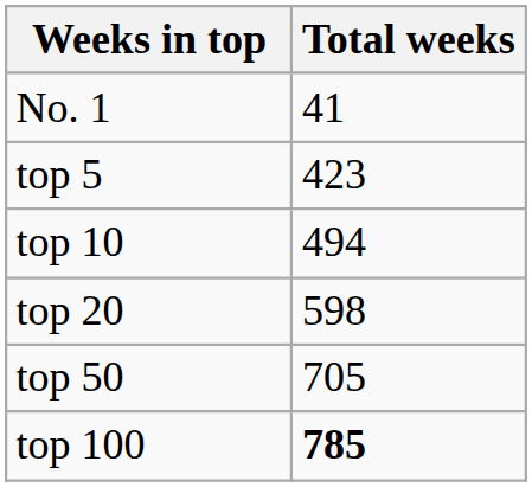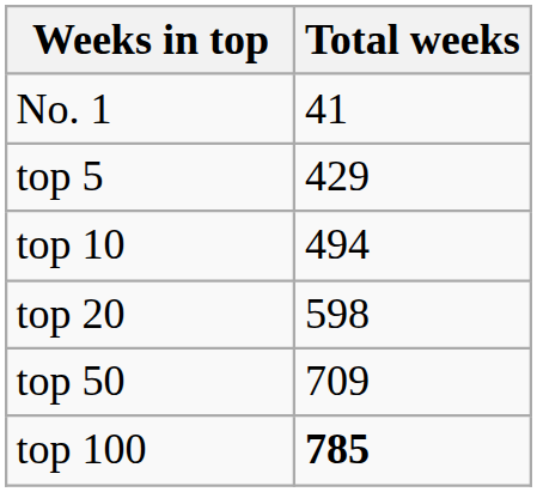 <table class="sortable wikitable">
 <tr>
 <th width=100>Weeks in top</th>
 <th>Total weeks</th>
 </tr>
 <tr>
 <td>No. 1</td>
 <td>41</td>
 </tr>
 <tr>
 <td>top 5</td>
-<td>423</td>
+<td>429</td>
 </tr>
 <tr>
 <td>top 10</td>
 <td>494</td>
 </tr>
 <tr>
 <td>top 20</td>
 <td>598</td>
 </tr>
 <tr>
 <td>top 50</td>
-<td>705</td>
+<td>709</td>
 </tr>
 <tr>
 <td>top 100</td>
 <td><strong>785</strong></td>
 </tr>
 </table>
